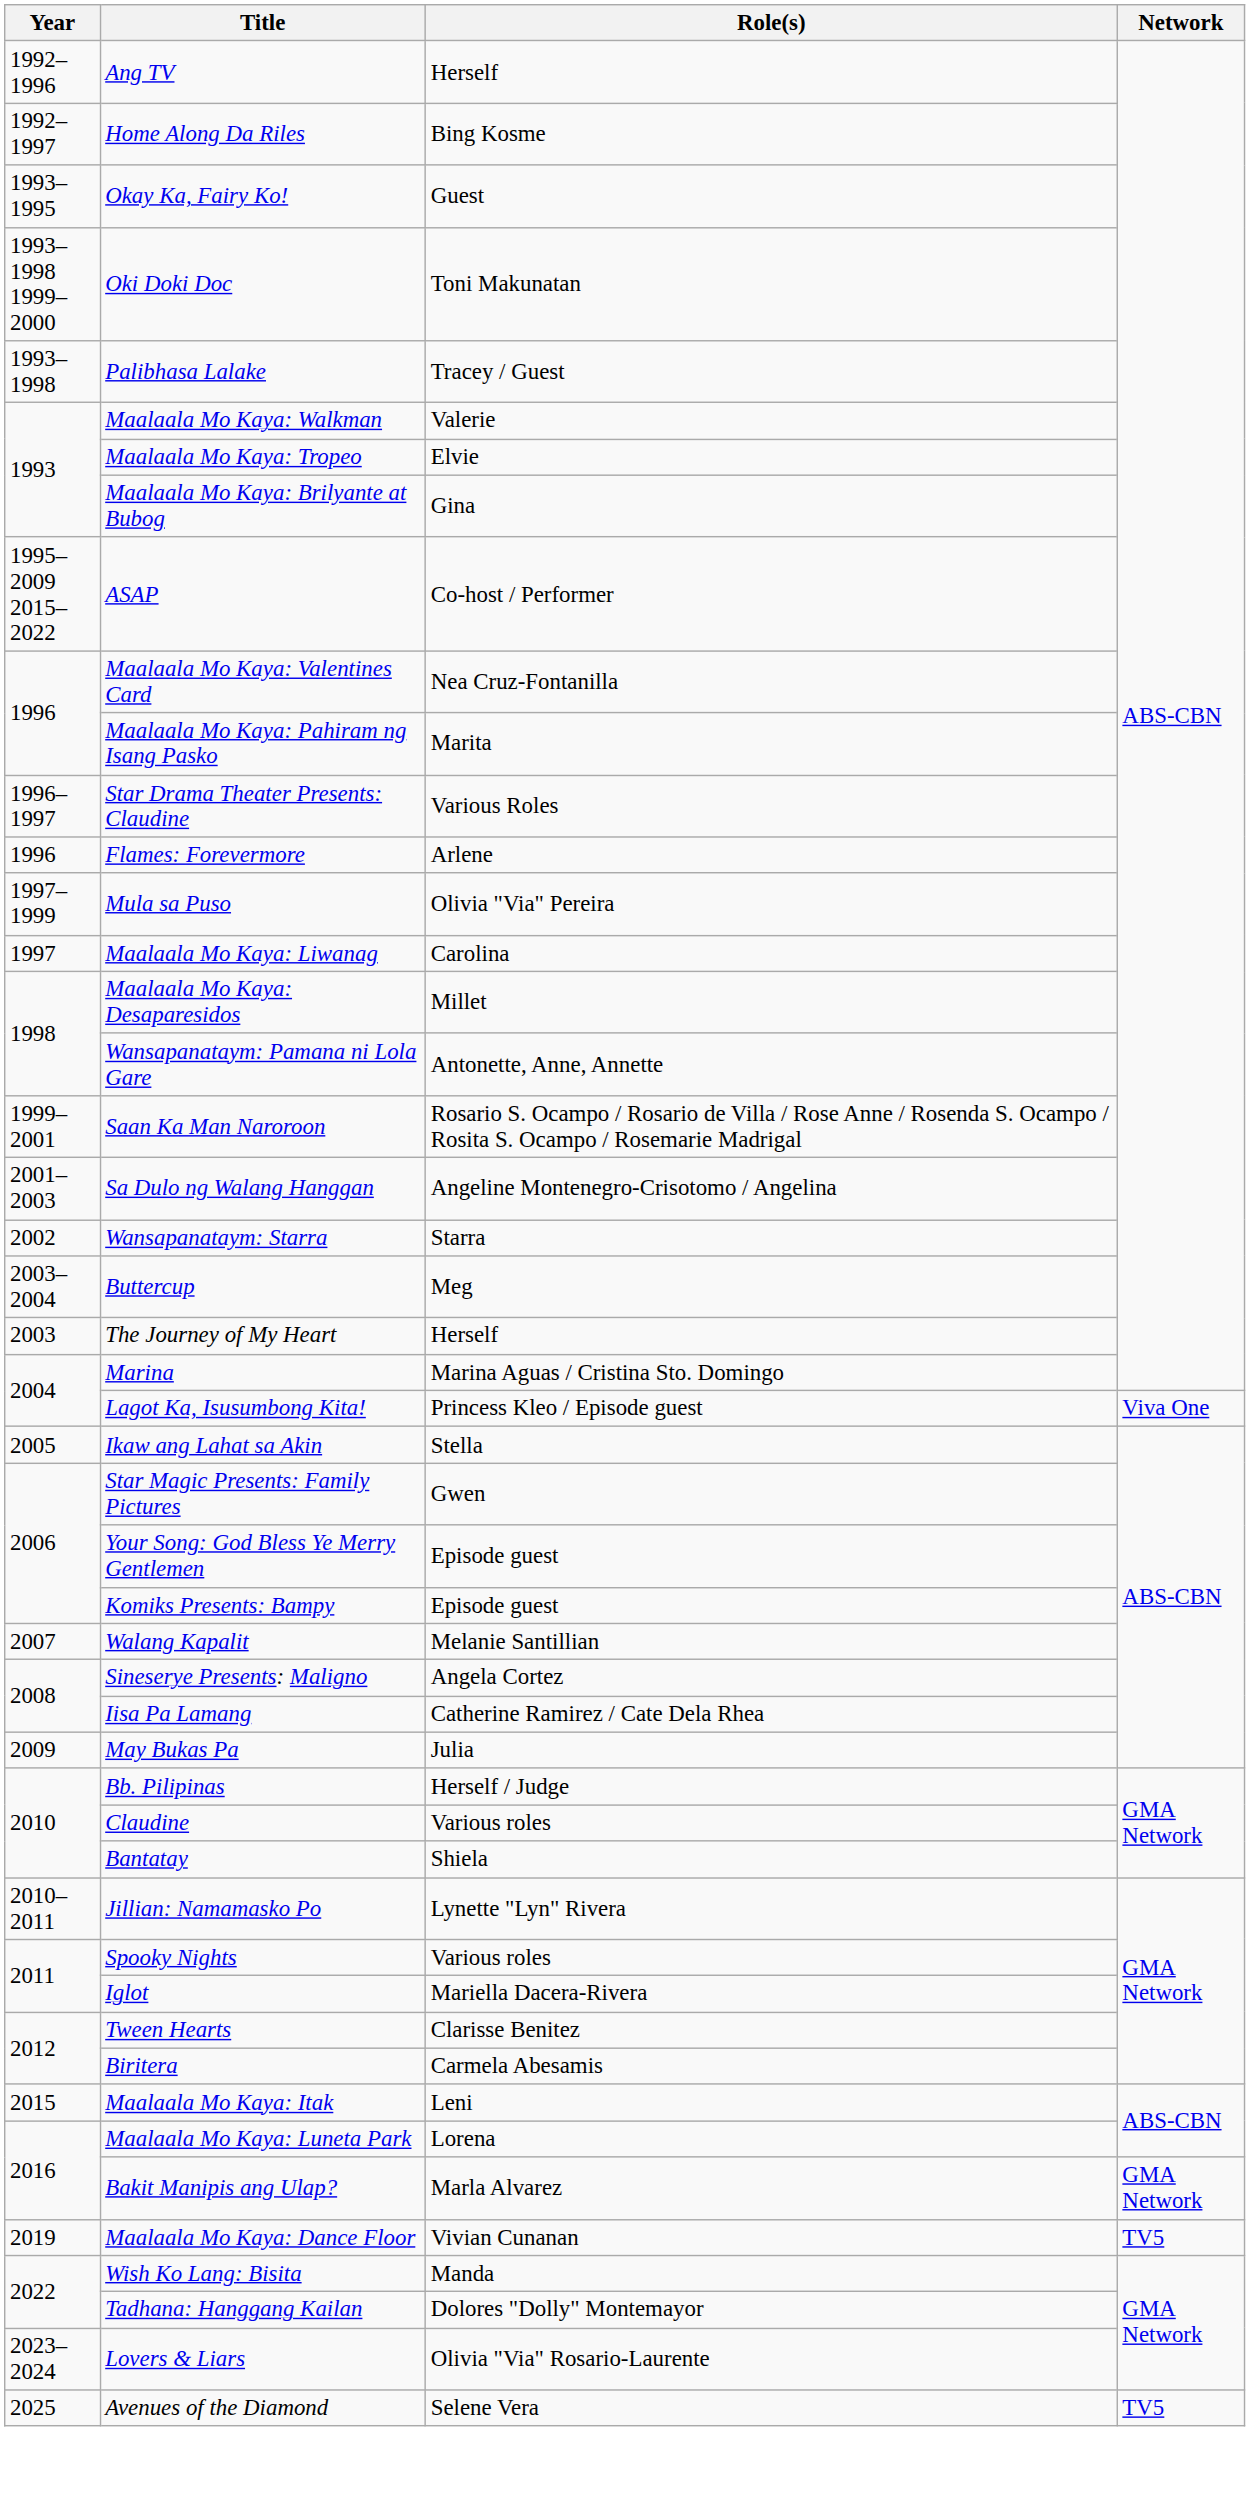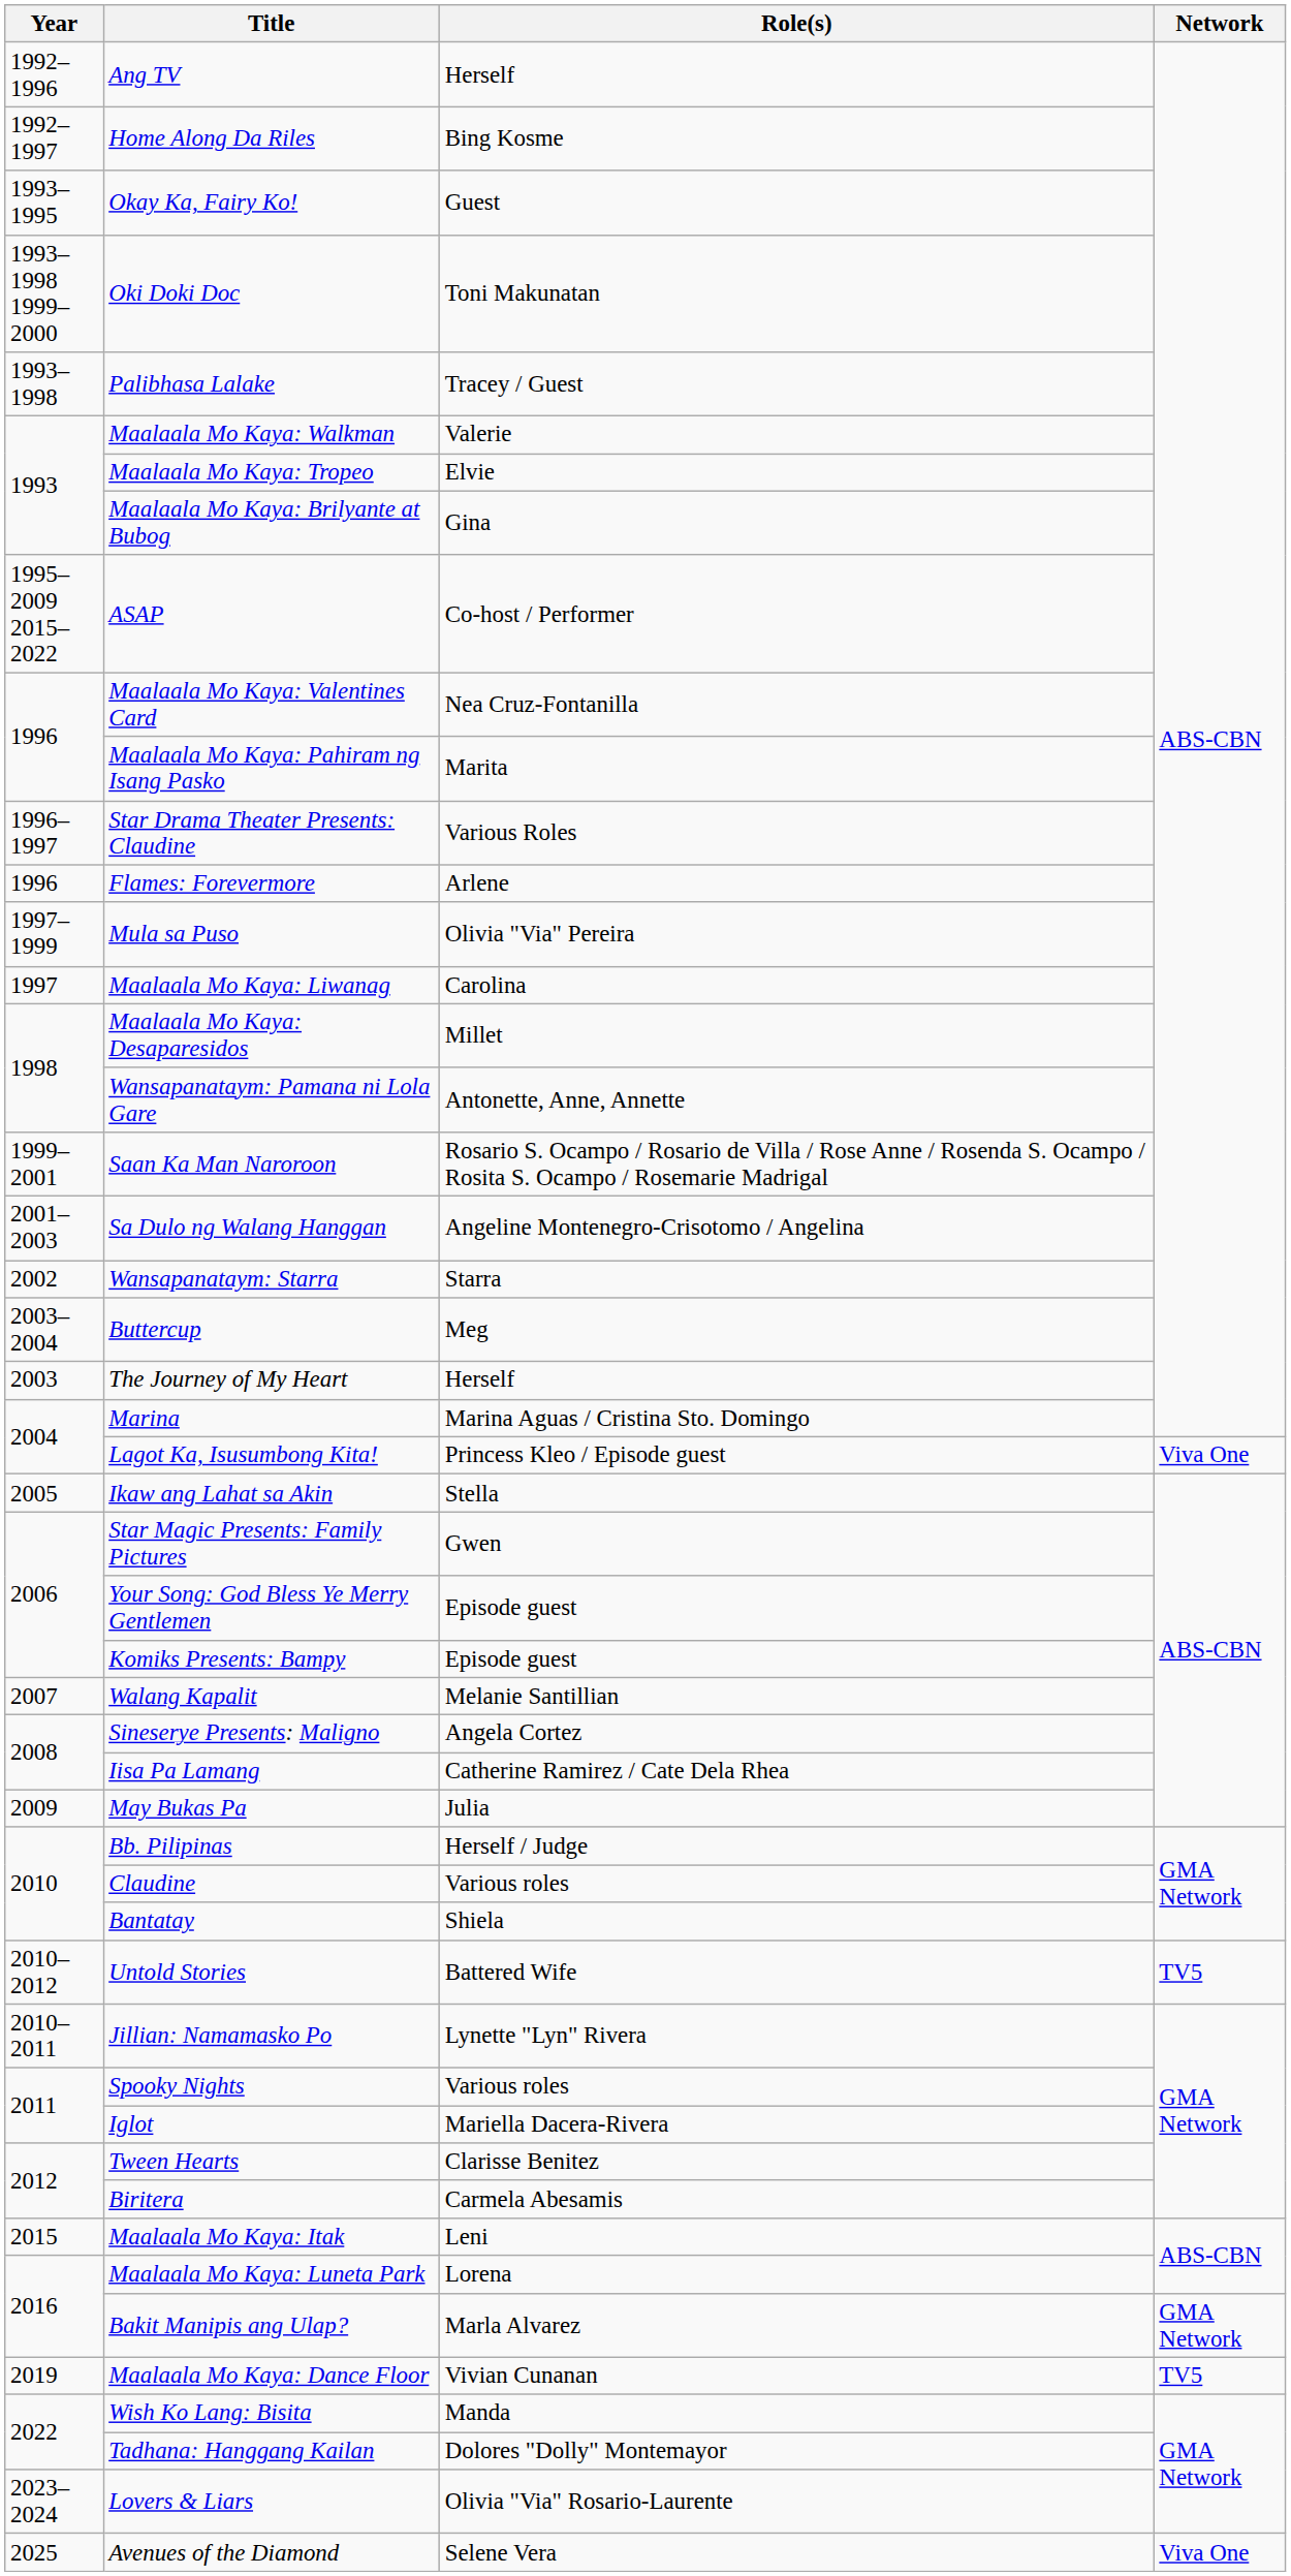 <table class="wikitable sortable">
 <tr>
 <th>Year</th>
 <th>Title</th>
 <th>Role(s)</th>
 <th>Network</th>
 </tr>
 <tr>
 <td>1992–1996</td>
 <td><em><a href='#'>Ang TV</a></em></td>
 <td>Herself</td>
 <td rowspan="23"><a href='#'>ABS-CBN</a></td>
 </tr>
 <tr>
 <td>1992–1997</td>
 <td><em><a href='#'>Home Along Da Riles</a></em></td>
 <td>Bing Kosme</td>
 </tr>
 <tr>
 <td>1993–1995</td>
 <td><em><a href='#'>Okay Ka, Fairy Ko!</a></em></td>
 <td>Guest</td>
 </tr>
 <tr>
 <td>1993–1998 <br> 1999–2000</td>
 <td><em><a href='#'>Oki Doki Doc</a></em></td>
 <td>Toni Makunatan</td>
 </tr>
 <tr>
 <td>1993–1998</td>
 <td><em><a href='#'>Palibhasa Lalake</a></em></td>
 <td>Tracey / Guest</td>
 </tr>
 <tr>
 <td rowspan="3">1993</td>
 <td><em><a href='#'>Maalaala Mo Kaya: Walkman</a></em></td>
 <td>Valerie</td>
 </tr>
 <tr>
 <td><em><a href='#'>Maalaala Mo Kaya: Tropeo</a></em></td>
 <td>Elvie</td>
 </tr>
 <tr>
 <td><em><a href='#'>Maalaala Mo Kaya: Brilyante at Bubog</a></em></td>
 <td>Gina</td>
 </tr>
 <tr>
 <td>1995–2009 <br> 2015–2022</td>
 <td><em><a href='#'>ASAP</a></em></td>
 <td>Co-host / Performer</td>
 </tr>
 <tr>
 <td rowspan="2">1996</td>
 <td><em><a href='#'>Maalaala Mo Kaya: Valentines Card</a></em></td>
 <td>Nea Cruz-Fontanilla</td>
 </tr>
 <tr>
 <td><em><a href='#'>Maalaala Mo Kaya: Pahiram ng Isang Pasko</a></em></td>
 <td>Marita</td>
 </tr>
 <tr>
 <td>1996–1997</td>
 <td><em><a href='#'>Star Drama Theater Presents: Claudine</a></em></td>
 <td>Various Roles</td>
 </tr>
 <tr>
 <td>1996</td>
 <td><a href='#'><em>Flames: Forevermore</em></a></td>
 <td>Arlene</td>
 </tr>
 <tr>
 <td>1997–1999</td>
 <td><em><a href='#'>Mula sa Puso</a></em></td>
 <td>Olivia "Via" Pereira</td>
 </tr>
 <tr>
 <td>1997</td>
 <td><a href='#'><em>Maalaala Mo Kaya: Liwanag</em></a></td>
 <td>Carolina</td>
 </tr>
 <tr>
 <td rowspan="2">1998</td>
 <td><a href='#'><em>Maalaala Mo Kaya: Desaparesidos</em></a></td>
 <td>Millet</td>
 </tr>
 <tr>
 <td><em><a href='#'>Wansapanataym: Pamana ni Lola Gare</a></em></td>
 <td>Antonette, Anne, Annette</td>
 </tr>
 <tr>
 <td>1999–2001</td>
 <td><em><a href='#'>Saan Ka Man Naroroon</a></em></td>
 <td>Rosario S. Ocampo / Rosario de Villa / Rose Anne / Rosenda S. Ocampo / Rosita S. Ocampo / Rosemarie Madrigal</td>
 </tr>
 <tr>
 <td>2001–2003</td>
 <td><em><a href='#'>Sa Dulo ng Walang Hanggan</a></em></td>
 <td>Angeline Montenegro-Crisotomo / Angelina</td>
 </tr>
 <tr>
 <td>2002</td>
 <td><em><a href='#'>Wansapanataym: Starra</a></em></td>
 <td>Starra</td>
 </tr>
 <tr>
 <td>2003–2004</td>
 <td><em><a href='#'>Buttercup</a></em></td>
 <td>Meg</td>
 </tr>
 <tr>
 <td>2003</td>
 <td><em>The Journey of My Heart</em></td>
 <td>Herself</td>
 </tr>
 <tr>
 <td rowspan="2">2004</td>
 <td><em><a href='#'>Marina</a></em></td>
 <td>Marina Aguas / Cristina Sto. Domingo</td>
 </tr>
 <tr>
 <td><em><a href='#'>Lagot Ka, Isusumbong Kita!</a></em></td>
 <td>Princess Kleo / Episode guest</td>
 <td><a href='#'>Viva One</a></td>
 </tr>
 <tr>
 <td>2005</td>
 <td><em><a href='#'>Ikaw ang Lahat sa Akin</a></em></td>
 <td>Stella</td>
 <td rowspan="8"><a href='#'>ABS-CBN</a></td>
 </tr>
 <tr>
 <td rowspan="3">2006</td>
 <td><em><a href='#'>Star Magic Presents: Family Pictures</a></em></td>
 <td>Gwen</td>
 </tr>
 <tr>
 <td><em><a href='#'>Your Song: God Bless Ye Merry Gentlemen</a></em></td>
 <td>Episode guest</td>
 </tr>
 <tr>
 <td><em><a href='#'>Komiks Presents: Bampy</a></em></td>
 <td>Episode guest</td>
 </tr>
 <tr>
 <td>2007</td>
 <td><em><a href='#'>Walang Kapalit</a></em></td>
 <td>Melanie Santillian</td>
 </tr>
 <tr>
 <td rowspan="2">2008</td>
 <td><em><a href='#'>Sineserye Presents</a>: <a href='#'>Maligno</a></em></td>
 <td>Angela Cortez</td>
 </tr>
 <tr>
 <td><em><a href='#'>Iisa Pa Lamang</a></em></td>
 <td>Catherine Ramirez / Cate Dela Rhea</td>
 </tr>
 <tr>
 <td>2009</td>
 <td><em><a href='#'>May Bukas Pa</a></em></td>
 <td>Julia</td>
 </tr>
 <tr>
 <td rowspan="3">2010</td>
 <td><em><a href='#'>Bb. Pilipinas</a></em></td>
 <td>Herself / Judge</td>
 <td rowspan="3"><a href='#'>GMA Network</a></td>
 </tr>
 <tr>
 <td><em><a href='#'>Claudine</a></em></td>
 <td>Various roles</td>
 </tr>
 <tr>
 <td><em><a href='#'>Bantatay</a></em></td>
 <td>Shiela</td>
 </tr>
 <tr>
+<td>2010–2012</td>
+<td><em><a href='#'>Untold Stories</a></em></td>
+<td>Battered Wife</td>
+<td><a href='#'>TV5</a></td>
+</tr>
+<tr>
 <td>2010–2011</td>
 <td><em><a href='#'>Jillian: Namamasko Po</a></em></td>
 <td>Lynette "Lyn" Rivera</td>
 <td rowspan="5"><a href='#'>GMA Network</a></td>
 </tr>
 <tr>
 <td rowspan="2">2011</td>
 <td><em><a href='#'>Spooky Nights</a></em></td>
 <td>Various roles</td>
 </tr>
 <tr>
 <td><em><a href='#'>Iglot</a></em></td>
 <td>Mariella Dacera-Rivera</td>
 </tr>
 <tr>
 <td rowspan="2">2012</td>
 <td><em><a href='#'>Tween Hearts</a></em></td>
 <td>Clarisse Benitez</td>
 </tr>
 <tr>
 <td><em><a href='#'>Biritera</a></em></td>
 <td>Carmela Abesamis</td>
 </tr>
 <tr>
 <td>2015</td>
 <td><em><a href='#'>Maalaala Mo Kaya: Itak</a></em></td>
 <td>Leni</td>
 <td rowspan="2"><a href='#'>ABS-CBN</a></td>
 </tr>
 <tr>
 <td rowspan="2">2016</td>
 <td><em><a href='#'>Maalaala Mo Kaya: Luneta Park</a></em></td>
 <td>Lorena</td>
 </tr>
 <tr>
 <td><em><a href='#'>Bakit Manipis ang Ulap?</a></em></td>
 <td>Marla Alvarez</td>
 <td><a href='#'>GMA Network</a></td>
 </tr>
 <tr>
 <td>2019</td>
 <td><em><a href='#'>Maalaala Mo Kaya: Dance Floor</a></em></td>
 <td>Vivian Cunanan</td>
 <td><a href='#'>TV5</a></td>
 </tr>
 <tr>
 <td rowspan="2">2022</td>
 <td><em><a href='#'>Wish Ko Lang: Bisita</a></em></td>
 <td>Manda</td>
 <td rowspan="3"><a href='#'>GMA Network</a></td>
 </tr>
 <tr>
 <td><em><a href='#'>Tadhana: Hanggang Kailan</a></em></td>
 <td>Dolores "Dolly" Montemayor</td>
 </tr>
 <tr>
 <td>2023–2024</td>
 <td><em><a href='#'>Lovers & Liars</a></em></td>
 <td>Olivia "Via" Rosario-Laurente</td>
 </tr>
 <tr>
 <td>2025</td>
 <td><em>Avenues of the Diamond</em></td>
 <td>Selene Vera</td>
-<td><a href='#'>TV5</a></td>
+<td><a href='#'>Viva One</a></td>
 </tr>
 </table>
